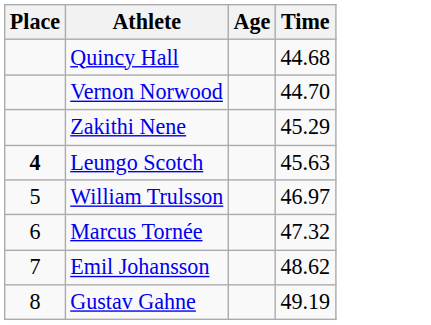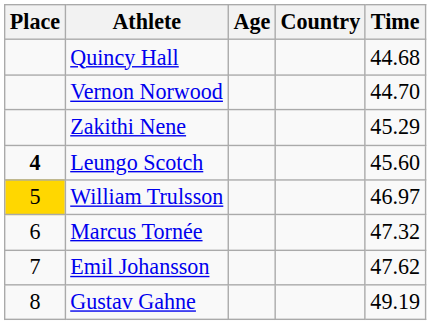 <table class="wikitable mw-datatable sortable">
 <tr>
 <th>Place</th>
 <th>Athlete</th>
 <th>Age</th>
+<th>Country</th>
 <th>Time</th>
 </tr>
 <tr>
 <td align=center></td>
 <td><a href='#'>Quincy Hall</a></td>
+<td></td>
 <td></td>
 <td>44.68</td>
 </tr>
 <tr>
 <td align=center></td>
 <td><a href='#'>Vernon Norwood</a></td>
 <td></td>
+<td></td>
 <td>44.70</td>
 </tr>
 <tr>
 <td align=center></td>
 <td><a href='#'>Zakithi Nene</a></td>
+<td></td>
 <td></td>
 <td>45.29</td>
 </tr>
 <tr>
 <td align=center><strong>4</strong></td>
 <td><a href='#'>Leungo Scotch</a></td>
 <td></td>
-<td>45.63</td>
+<td></td>
+<td>45.60</td>
 </tr>
 <tr>
-<td align=center>5</td>
+<td align=center style="background: gold;">5</td>
 <td><a href='#'>William Trulsson</a></td>
+<td></td>
 <td></td>
 <td>46.97</td>
 </tr>
 <tr>
 <td align=center>6</td>
 <td><a href='#'>Marcus Tornée</a></td>
 <td></td>
+<td></td>
 <td>47.32</td>
 </tr>
 <tr>
 <td align=center>7</td>
 <td><a href='#'>Emil Johansson</a></td>
 <td></td>
-<td>48.62</td>
+<td></td>
+<td>47.62</td>
 </tr>
 <tr>
 <td align=center>8</td>
 <td><a href='#'>Gustav Gahne</a></td>
 <td></td>
+<td></td>
 <td>49.19</td>
 </tr>
 </table>
